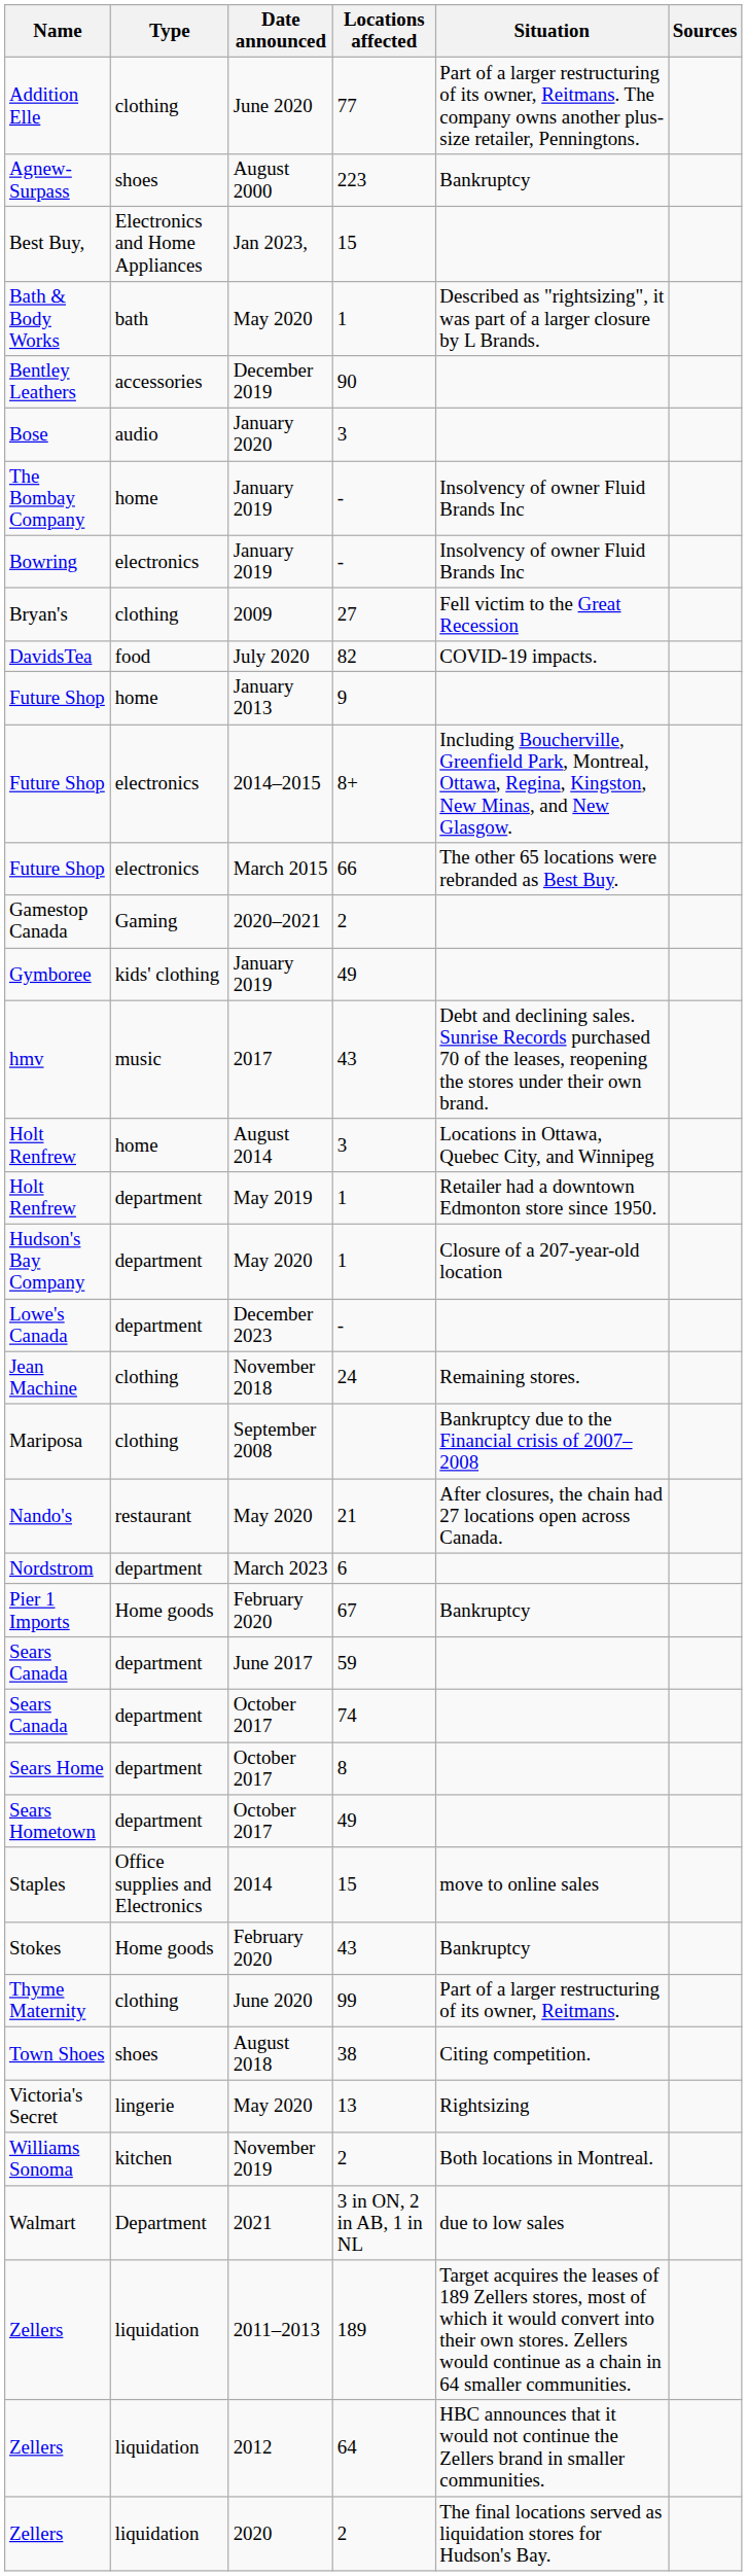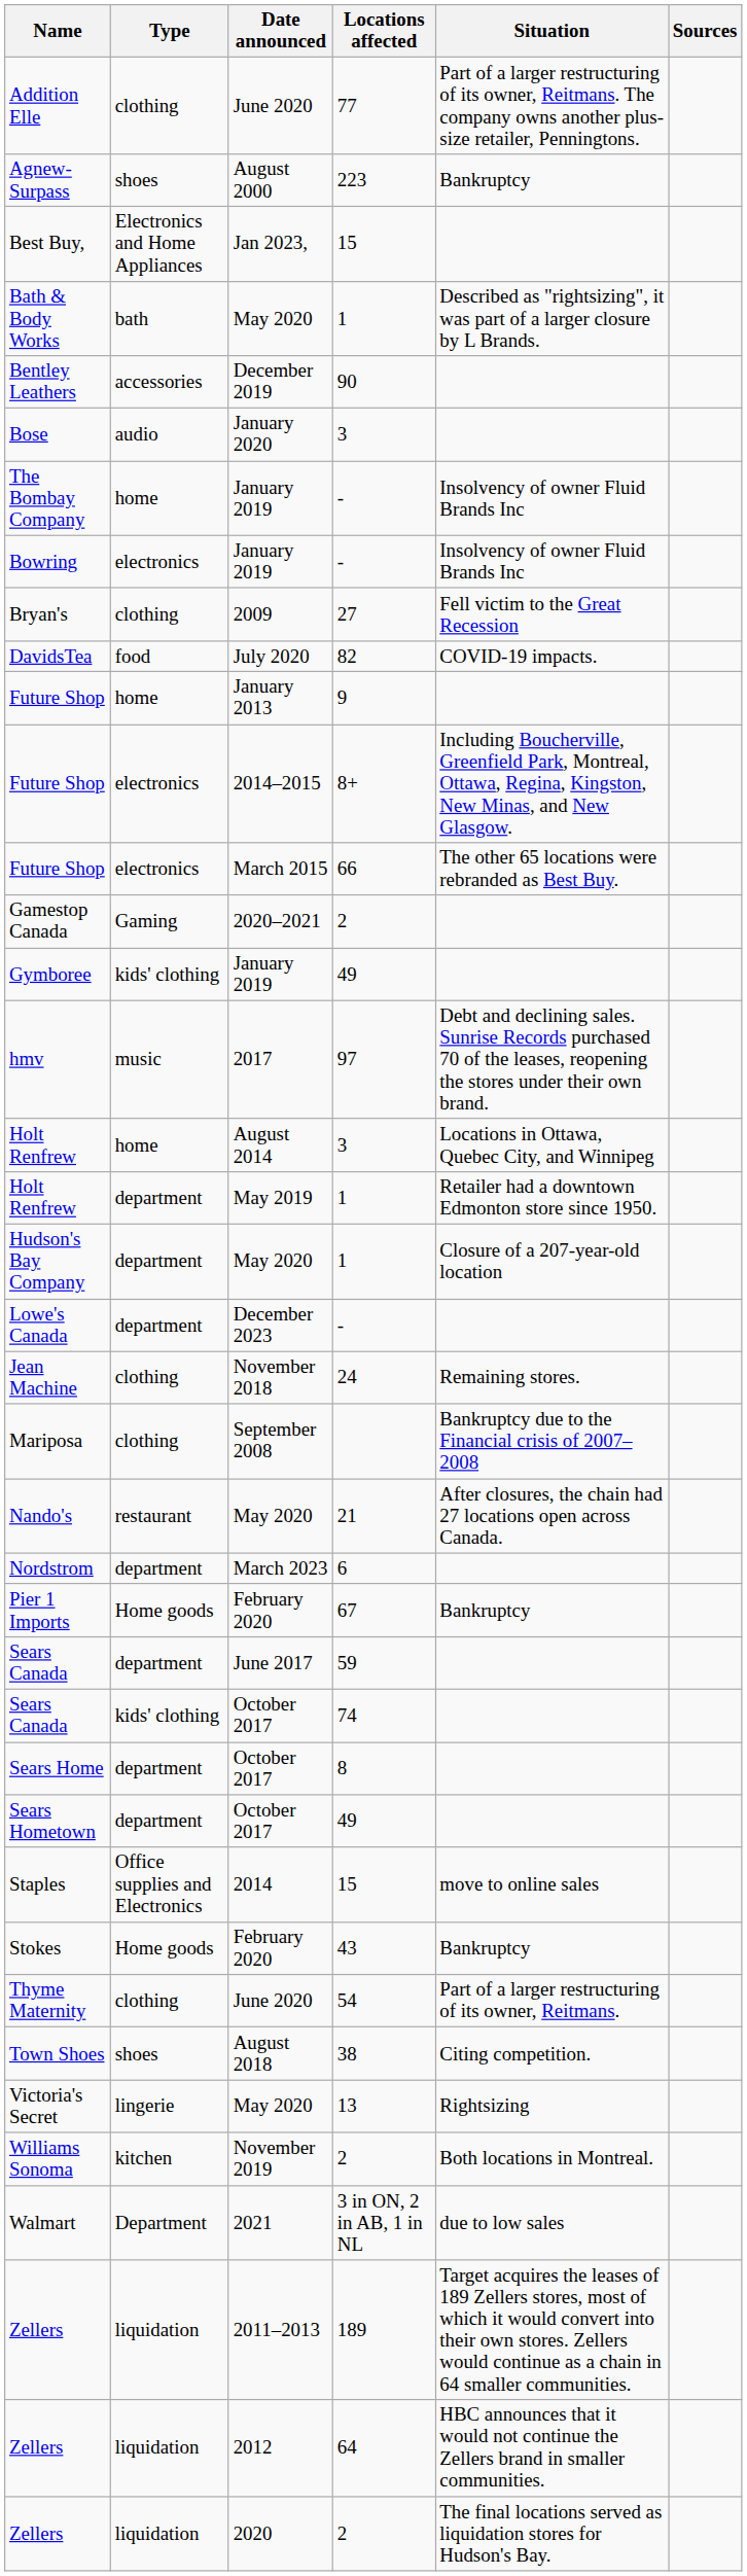 <table class="wikitable sortable">
 <tr>
 <th>Name</th>
 <th>Type</th>
 <th>Date announced</th>
 <th>Locations affected</th>
 <th>Situation</th>
 <th>Sources</th>
 </tr>
 <tr>
 <td><a href='#'>Addition Elle</a></td>
 <td>clothing</td>
 <td>June 2020</td>
 <td>77</td>
 <td>Part of a larger restructuring of its owner, <a href='#'>Reitmans</a>. The company owns another plus-size retailer, Penningtons.</td>
 <td></td>
 </tr>
 <tr>
 <td><a href='#'>Agnew-Surpass</a></td>
 <td>shoes</td>
 <td>August 2000</td>
 <td>223</td>
 <td>Bankruptcy</td>
 <td></td>
 </tr>
 <tr>
 <td>Best Buy,</td>
 <td>Electronics and Home Appliances</td>
 <td>Jan 2023,</td>
 <td>15</td>
 <td></td>
 </tr>
 <tr>
 <td><a href='#'>Bath & Body Works</a></td>
 <td>bath</td>
 <td>May 2020</td>
 <td>1</td>
 <td>Described as "rightsizing", it was part of a larger closure by L Brands.</td>
 <td></td>
 </tr>
 <tr>
 <td><a href='#'>Bentley Leathers</a></td>
 <td>accessories</td>
 <td>December 2019</td>
 <td>90</td>
 <td></td>
 <td></td>
 </tr>
 <tr>
 <td><a href='#'>Bose</a></td>
 <td>audio</td>
 <td>January 2020</td>
 <td>3</td>
 <td></td>
 <td></td>
 </tr>
 <tr>
 <td><a href='#'>The Bombay Company</a></td>
 <td>home</td>
 <td>January 2019</td>
 <td>-</td>
 <td>Insolvency of owner Fluid Brands Inc</td>
 <td></td>
 </tr>
 <tr>
 <td><a href='#'>Bowring</a></td>
 <td>electronics</td>
 <td>January 2019</td>
 <td>-</td>
 <td>Insolvency of owner Fluid Brands Inc</td>
 <td></td>
 </tr>
 <tr>
 <td>Bryan's</td>
 <td>clothing</td>
 <td>2009</td>
 <td>27</td>
 <td>Fell victim to the <a href='#'>Great Recession</a></td>
 <td></td>
 </tr>
 <tr>
 <td><a href='#'>DavidsTea</a></td>
 <td>food</td>
 <td>July 2020</td>
 <td>82</td>
 <td>COVID-19 impacts.</td>
 <td></td>
 </tr>
 <tr>
 <td><a href='#'>Future Shop</a></td>
 <td>home</td>
 <td>January 2013</td>
 <td>9</td>
 <td></td>
 <td></td>
 </tr>
 <tr>
 <td><a href='#'>Future Shop</a></td>
 <td>electronics</td>
 <td>2014–2015</td>
 <td>8+</td>
 <td>Including <a href='#'>Boucherville</a>, <a href='#'>Greenfield Park</a>, Montreal, <a href='#'>Ottawa</a>, <a href='#'>Regina</a>, <a href='#'>Kingston</a>, <a href='#'>New Minas</a>, and <a href='#'>New Glasgow</a>.</td>
 <td></td>
 </tr>
 <tr>
 <td><a href='#'>Future Shop</a></td>
 <td>electronics</td>
 <td>March 2015</td>
 <td>66</td>
 <td>The other 65 locations were rebranded as <a href='#'>Best Buy</a>.</td>
 <td></td>
 </tr>
 <tr>
 <td>Gamestop Canada</td>
 <td>Gaming</td>
 <td>2020–2021</td>
 <td>2</td>
 <td></td>
 </tr>
 <tr>
 <td><a href='#'>Gymboree</a></td>
 <td>kids' clothing</td>
 <td>January 2019</td>
 <td>49</td>
 <td></td>
 <td></td>
 </tr>
 <tr>
 <td><a href='#'>hmv</a></td>
 <td>music</td>
 <td>2017</td>
-<td>43</td>
+<td>97</td>
 <td>Debt and declining sales. <a href='#'>Sunrise Records</a> purchased 70 of the leases, reopening the stores under their own brand.</td>
 <td></td>
 </tr>
 <tr>
 <td><a href='#'>Holt Renfrew</a></td>
 <td>home</td>
 <td>August 2014</td>
 <td>3</td>
 <td>Locations in Ottawa, Quebec City, and Winnipeg</td>
 </tr>
 <tr>
 <td><a href='#'>Holt Renfrew</a></td>
 <td>department</td>
 <td>May 2019</td>
 <td>1</td>
 <td>Retailer had a downtown Edmonton store since 1950.</td>
 <td></td>
 </tr>
 <tr>
 <td><a href='#'>Hudson's Bay Company</a></td>
 <td>department</td>
 <td>May 2020</td>
 <td>1</td>
 <td>Closure of a 207-year-old location</td>
 <td></td>
 </tr>
 <tr>
 <td><a href='#'>Lowe's Canada</a></td>
 <td>department</td>
 <td>December 2023</td>
 <td>-</td>
 <td></td>
 <td></td>
 </tr>
 <tr>
 <td><a href='#'>Jean Machine</a></td>
 <td>clothing</td>
 <td>November 2018</td>
 <td>24</td>
 <td>Remaining stores.</td>
 <td></td>
 </tr>
 <tr>
 <td>Mariposa</td>
 <td>clothing</td>
 <td>September 2008</td>
 <td></td>
 <td>Bankruptcy due to the <a href='#'>Financial crisis of 2007–2008</a></td>
 <td></td>
 </tr>
 <tr>
 <td><a href='#'>Nando's</a></td>
 <td>restaurant</td>
 <td>May 2020</td>
 <td>21</td>
 <td>After closures, the chain had 27 locations open across Canada.</td>
 <td></td>
 </tr>
 <tr>
 <td><a href='#'>Nordstrom</a></td>
 <td>department</td>
 <td>March 2023</td>
 <td>6</td>
 <td></td>
 <td></td>
 </tr>
 <tr>
 <td><a href='#'>Pier 1 Imports</a></td>
 <td>Home goods</td>
 <td>February 2020</td>
 <td>67</td>
 <td>Bankruptcy</td>
 <td></td>
 </tr>
 <tr>
 <td><a href='#'>Sears Canada</a></td>
 <td>department</td>
 <td>June 2017</td>
 <td>59</td>
 <td></td>
 <td></td>
 </tr>
 <tr>
 <td><a href='#'>Sears Canada</a></td>
-<td>department</td>
+<td>kids' clothing</td>
 <td>October 2017</td>
 <td>74</td>
 <td></td>
 <td></td>
 </tr>
 <tr>
 <td><a href='#'>Sears Home</a></td>
 <td>department</td>
 <td>October 2017</td>
 <td>8</td>
 <td></td>
 <td></td>
 </tr>
 <tr>
 <td><a href='#'>Sears Hometown</a></td>
 <td>department</td>
 <td>October 2017</td>
 <td>49</td>
 <td></td>
 <td></td>
 </tr>
 <tr>
 <td>Staples</td>
 <td>Office supplies and Electronics</td>
 <td>2014</td>
 <td>15</td>
 <td>move to online sales</td>
 <td></td>
 </tr>
 <tr>
 <td>Stokes</td>
 <td>Home goods</td>
 <td>February 2020</td>
 <td>43</td>
 <td>Bankruptcy</td>
 <td></td>
 </tr>
 <tr>
 <td><a href='#'>Thyme Maternity</a></td>
 <td>clothing</td>
 <td>June 2020</td>
-<td>99</td>
+<td>54</td>
 <td>Part of a larger restructuring of its owner, <a href='#'>Reitmans</a>.</td>
 <td></td>
 </tr>
 <tr>
 <td><a href='#'>Town Shoes</a></td>
 <td>shoes</td>
 <td>August 2018</td>
 <td>38</td>
 <td>Citing competition.</td>
 <td></td>
 </tr>
 <tr>
 <td>Victoria's Secret</td>
 <td>lingerie</td>
 <td>May 2020</td>
 <td>13</td>
 <td>Rightsizing</td>
 <td></td>
 </tr>
 <tr>
 <td><a href='#'>Williams Sonoma</a></td>
 <td>kitchen</td>
 <td>November 2019</td>
 <td>2</td>
 <td>Both locations in Montreal.</td>
 <td></td>
 </tr>
 <tr>
 <td>Walmart</td>
 <td>Department</td>
 <td>2021</td>
 <td>3 in ON, 2 in AB, 1 in NL</td>
 <td>due to low sales</td>
 <td></td>
 </tr>
 <tr>
 <td><a href='#'>Zellers</a></td>
 <td>liquidation</td>
 <td>2011–2013</td>
 <td>189</td>
 <td>Target acquires the leases of 189 Zellers stores, most of which it would convert into their own stores. Zellers would continue as a chain in 64 smaller communities.</td>
 <td></td>
 </tr>
 <tr>
 <td><a href='#'>Zellers</a></td>
 <td>liquidation</td>
 <td>2012</td>
 <td>64</td>
 <td>HBC announces that it would not continue the Zellers brand in smaller communities.</td>
 <td></td>
 </tr>
 <tr>
 <td><a href='#'>Zellers</a></td>
 <td>liquidation</td>
 <td>2020</td>
 <td>2</td>
 <td>The final locations served as liquidation stores for Hudson's Bay.</td>
 <td></td>
 </tr>
 </table>
